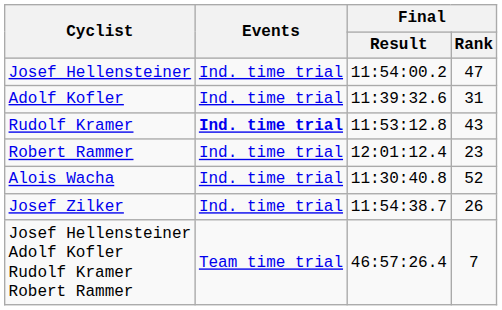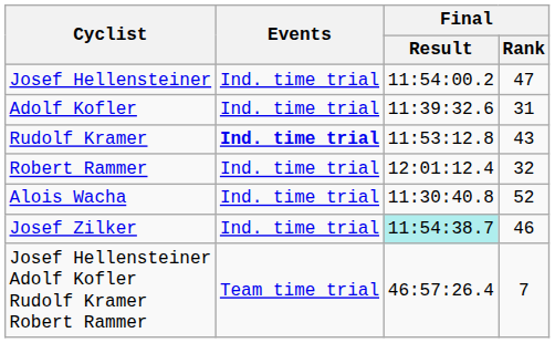 <table class=wikitable style="font-size:90%">
 <tr>
 <th rowspan="2">Cyclist</th>
 <th rowspan="2">Events</th>
 <th colspan="2">Final</th>
 </tr>
 <tr>
 <th>Result</th>
 <th>Rank</th>
 </tr>
 <tr>
 <td><a href='#'>Josef Hellensteiner</a></td>
 <td><a href='#'>Ind. time trial</a></td>
 <td align=center>11:54:00.2</td>
 <td align=center>47</td>
 </tr>
 <tr>
 <td><a href='#'>Adolf Kofler</a></td>
 <td><a href='#'>Ind. time trial</a></td>
 <td align=center>11:39:32.6</td>
 <td align=center>31</td>
 </tr>
 <tr>
 <td><a href='#'>Rudolf Kramer</a></td>
 <td><strong><a href='#'>Ind. time trial</a></strong></td>
 <td align=center>11:53:12.8</td>
 <td align=center>43</td>
 </tr>
 <tr>
 <td><a href='#'>Robert Rammer</a></td>
 <td><a href='#'>Ind. time trial</a></td>
 <td align=center>12:01:12.4</td>
-<td align=center>23</td>
+<td align=center>32</td>
 </tr>
 <tr>
 <td><a href='#'>Alois Wacha</a></td>
 <td><a href='#'>Ind. time trial</a></td>
 <td align=center>11:30:40.8</td>
 <td align=center>52</td>
 </tr>
 <tr>
 <td><a href='#'>Josef Zilker</a></td>
 <td><a href='#'>Ind. time trial</a></td>
-<td align=center>11:54:38.7</td>
-<td align=center>26</td>
+<td align=center style="background: paleturquoise;">11:54:38.7</td>
+<td align=center>46</td>
 </tr>
 <tr>
 <td>Josef Hellensteiner <br> Adolf Kofler <br> Rudolf Kramer <br> Robert Rammer</td>
 <td><a href='#'>Team time trial</a></td>
 <td align=center>46:57:26.4</td>
 <td align=center>7</td>
 </tr>
 </table>
